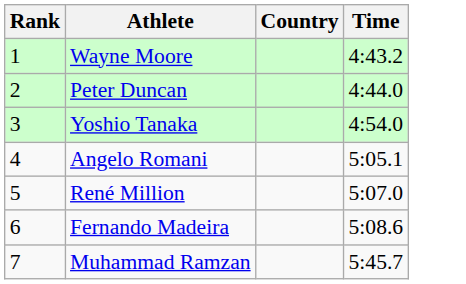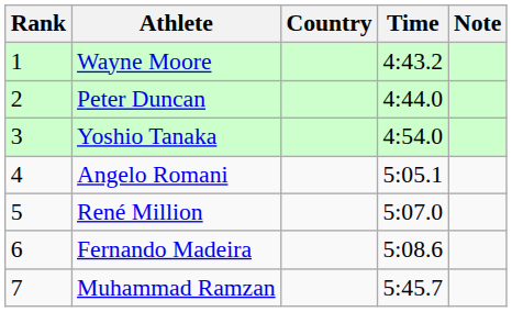 <table class="wikitable sortable">
 <tr>
 <th>Rank</th>
 <th>Athlete</th>
 <th>Country</th>
 <th>Time</th>
+<th>Note</th>
 </tr>
 <tr bgcolor=#CCFFCC>
 <td>1</td>
 <td><a href='#'>Wayne Moore</a></td>
 <td></td>
 <td>4:43.2</td>
+<td></td>
 </tr>
 <tr bgcolor=#CCFFCC>
 <td>2</td>
 <td><a href='#'>Peter Duncan</a></td>
 <td></td>
 <td>4:44.0</td>
+<td></td>
 </tr>
 <tr bgcolor=#CCFFCC>
 <td>3</td>
 <td><a href='#'>Yoshio Tanaka</a></td>
 <td></td>
 <td>4:54.0</td>
+<td></td>
 </tr>
 <tr>
 <td>4</td>
 <td><a href='#'>Angelo Romani</a></td>
 <td></td>
 <td>5:05.1</td>
+<td></td>
 </tr>
 <tr>
 <td>5</td>
 <td><a href='#'>René Million</a></td>
 <td></td>
 <td>5:07.0</td>
+<td></td>
 </tr>
 <tr>
 <td>6</td>
 <td><a href='#'>Fernando Madeira</a></td>
 <td></td>
 <td>5:08.6</td>
+<td></td>
 </tr>
 <tr>
 <td>7</td>
 <td><a href='#'>Muhammad Ramzan</a></td>
 <td></td>
 <td>5:45.7</td>
+<td></td>
 </tr>
 </table>
